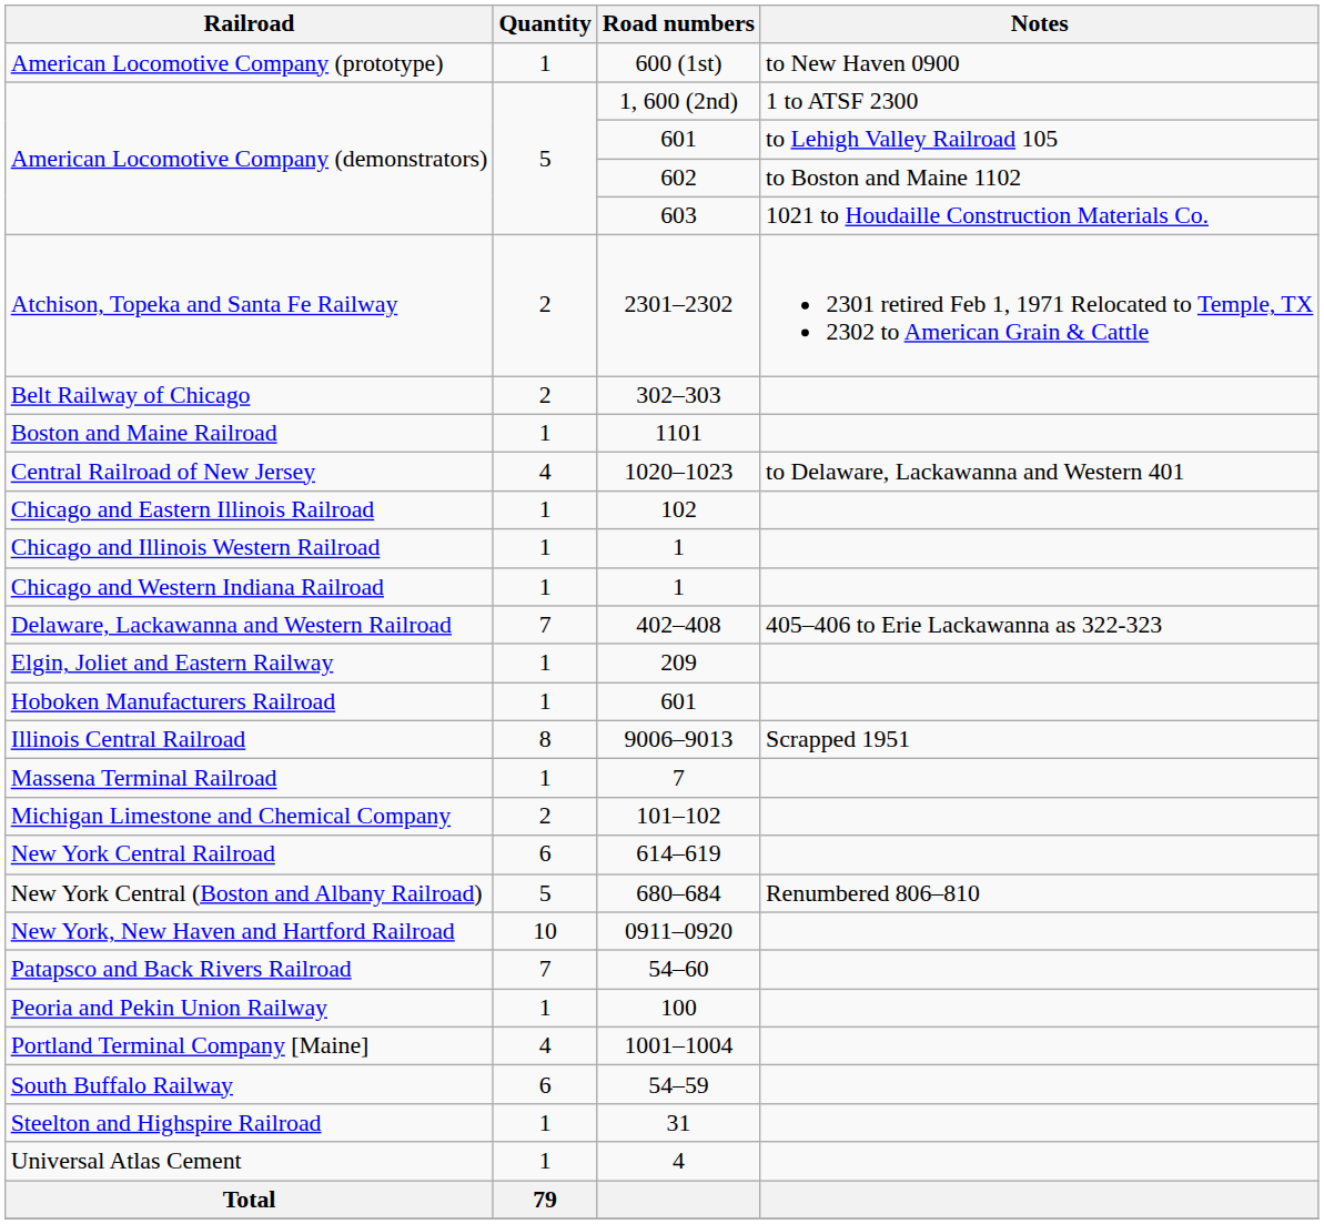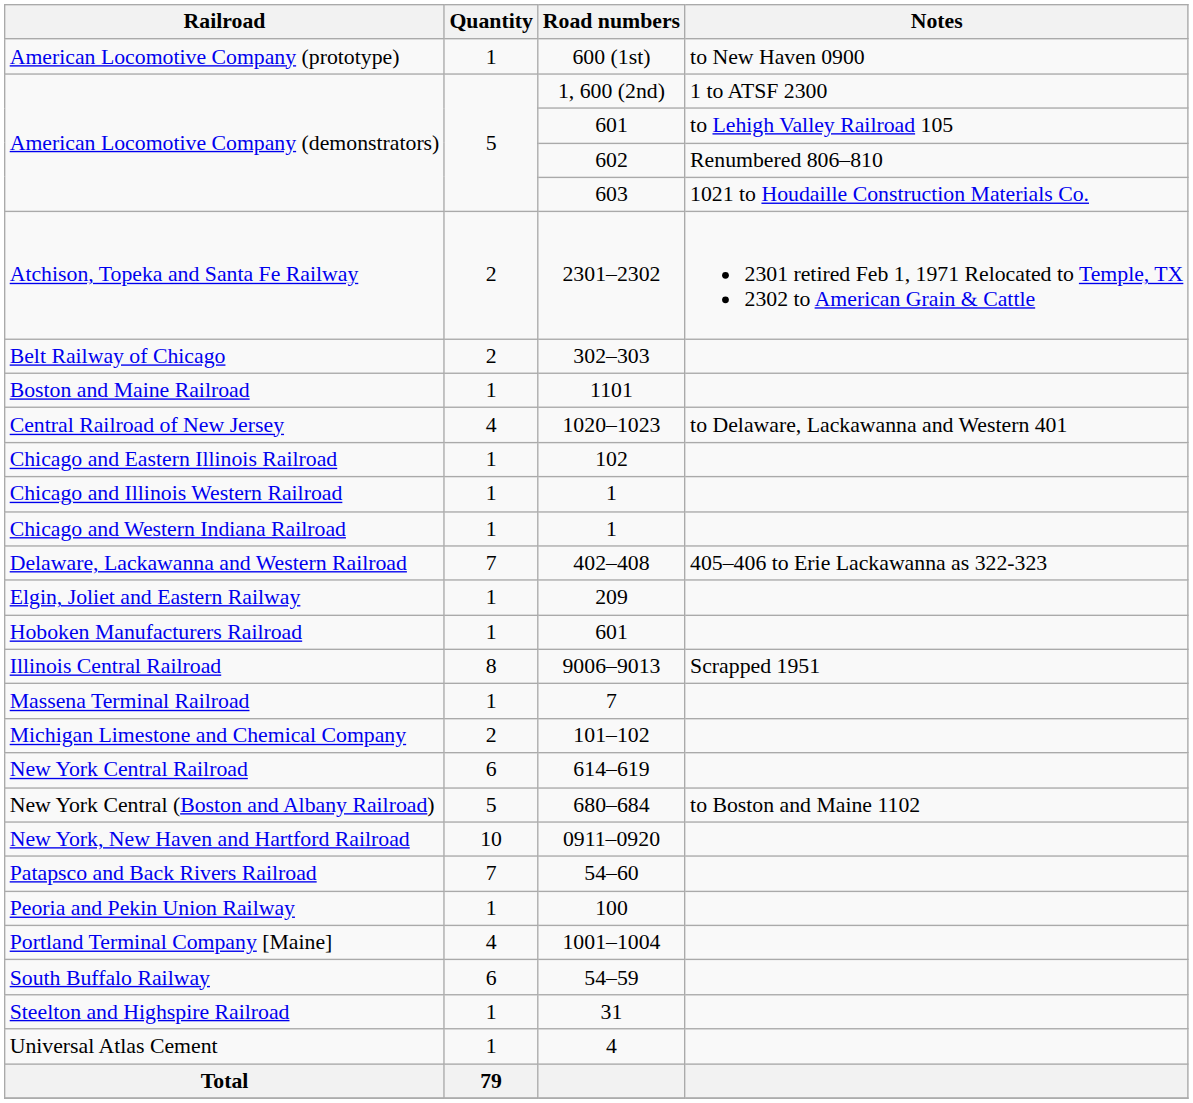 <table class="wikitable">
 <tr>
 <th>Railroad</th>
 <th>Quantity</th>
 <th>Road numbers</th>
 <th>Notes</th>
 </tr>
 <tr>
 <td><a href='#'>American Locomotive Company</a> (prototype)</td>
 <td style="text-align:center;">1</td>
 <td style="text-align:center;">600 (1st)</td>
 <td>to New Haven 0900</td>
 </tr>
 <tr>
 <td rowspan=4><a href='#'>American Locomotive Company</a> (demonstrators)</td>
 <td rowspan=4 style="text-align:center;">5</td>
 <td style="text-align:center;">1, 600 (2nd)</td>
 <td>1 to ATSF 2300</td>
 </tr>
 <tr>
 <td style="text-align:center;">601</td>
 <td>to <a href='#'>Lehigh Valley Railroad</a> 105</td>
 </tr>
 <tr>
 <td style="text-align:center;">602</td>
-<td>to Boston and Maine 1102</td>
+<td>Renumbered 806–810</td>
 </tr>
 <tr>
 <td style="text-align:center;">603</td>
 <td>1021 to <a href='#'>Houdaille Construction Materials Co.</a></td>
 </tr>
 <tr>
 <td><a href='#'>Atchison, Topeka and Santa Fe Railway</a></td>
 <td style="text-align:center;">2</td>
 <td style="text-align:center;">2301–2302</td>
 <td><br><ul><li>2301 retired Feb 1, 1971 Relocated to <a href='#'>Temple, TX</a></li><li>2302 to <a href='#'>American Grain & Cattle</a></li></ul></td>
 </tr>
 <tr>
 <td><a href='#'>Belt Railway of Chicago</a></td>
 <td style="text-align:center;">2</td>
 <td style="text-align:center;">302–303</td>
 <td></td>
 </tr>
 <tr>
 <td><a href='#'>Boston and Maine Railroad</a></td>
 <td style="text-align:center;">1</td>
 <td style="text-align:center;">1101</td>
 <td></td>
 </tr>
 <tr>
 <td><a href='#'>Central Railroad of New Jersey</a></td>
 <td style="text-align:center;">4</td>
 <td style="text-align:center;">1020–1023</td>
 <td>to Delaware, Lackawanna and Western 401</td>
 </tr>
 <tr>
 <td><a href='#'>Chicago and Eastern Illinois Railroad</a></td>
 <td style="text-align:center;">1</td>
 <td style="text-align:center;">102</td>
 <td></td>
 </tr>
 <tr>
 <td><a href='#'>Chicago and Illinois Western Railroad</a></td>
 <td style="text-align:center;">1</td>
 <td style="text-align:center;">1</td>
 <td></td>
 </tr>
 <tr>
 <td><a href='#'>Chicago and Western Indiana Railroad</a></td>
 <td style="text-align:center;">1</td>
 <td style="text-align:center;">1</td>
 <td></td>
 </tr>
 <tr>
 <td><a href='#'>Delaware, Lackawanna and Western Railroad</a></td>
 <td style="text-align:center;">7</td>
 <td style="text-align:center;">402–408</td>
 <td>405–406 to Erie Lackawanna as 322-323</td>
 </tr>
 <tr>
 <td><a href='#'>Elgin, Joliet and Eastern Railway</a></td>
 <td style="text-align:center;">1</td>
 <td style="text-align:center;">209</td>
 <td></td>
 </tr>
 <tr>
 <td><a href='#'>Hoboken Manufacturers Railroad</a></td>
 <td style="text-align:center;">1</td>
 <td style="text-align:center;">601</td>
 <td></td>
 </tr>
 <tr>
 <td><a href='#'>Illinois Central Railroad</a></td>
 <td style="text-align:center;">8</td>
 <td style="text-align:center;">9006–9013</td>
 <td>Scrapped 1951</td>
 </tr>
 <tr>
 <td><a href='#'>Massena Terminal Railroad</a></td>
 <td style="text-align:center;">1</td>
 <td style="text-align:center;">7</td>
 <td></td>
 </tr>
 <tr>
 <td><a href='#'>Michigan Limestone and Chemical Company</a></td>
 <td style="text-align:center;">2</td>
 <td style="text-align:center;">101–102</td>
 <td></td>
 </tr>
 <tr>
 <td><a href='#'>New York Central Railroad</a></td>
 <td style="text-align:center;">6</td>
 <td style="text-align:center;">614–619</td>
 <td></td>
 </tr>
 <tr>
 <td>New York Central (<a href='#'>Boston and Albany Railroad</a>)</td>
 <td style="text-align:center;">5</td>
 <td style="text-align:center;">680–684</td>
-<td>Renumbered 806–810</td>
+<td>to Boston and Maine 1102</td>
 </tr>
 <tr>
 <td><a href='#'>New York, New Haven and Hartford Railroad</a></td>
 <td style="text-align:center;">10</td>
 <td style="text-align:center;">0911–0920</td>
 </tr>
 <tr>
 <td><a href='#'>Patapsco and Back Rivers Railroad</a></td>
 <td style="text-align:center;">7</td>
 <td style="text-align:center;">54–60</td>
 <td></td>
 </tr>
 <tr>
 <td><a href='#'>Peoria and Pekin Union Railway</a></td>
 <td style="text-align:center;">1</td>
 <td style="text-align:center;">100</td>
 <td></td>
 </tr>
 <tr>
 <td><a href='#'>Portland Terminal Company</a> [Maine]</td>
 <td style="text-align:center;">4</td>
 <td style="text-align:center;">1001–1004</td>
 <td></td>
 </tr>
 <tr>
 <td><a href='#'>South Buffalo Railway</a></td>
 <td style="text-align:center;">6</td>
 <td style="text-align:center;">54–59</td>
 <td></td>
 </tr>
 <tr>
 <td><a href='#'>Steelton and Highspire Railroad</a></td>
 <td style="text-align:center;">1</td>
 <td style="text-align:center;">31</td>
 <td></td>
 </tr>
 <tr>
 <td>Universal Atlas Cement</td>
 <td style="text-align:center;">1</td>
 <td style="text-align:center;">4</td>
 <td></td>
 </tr>
 <tr>
 <th>Total</th>
 <th>79</th>
 <th></th>
 <th></th>
 </tr>
 <tr>
 </tr>
 </table>
